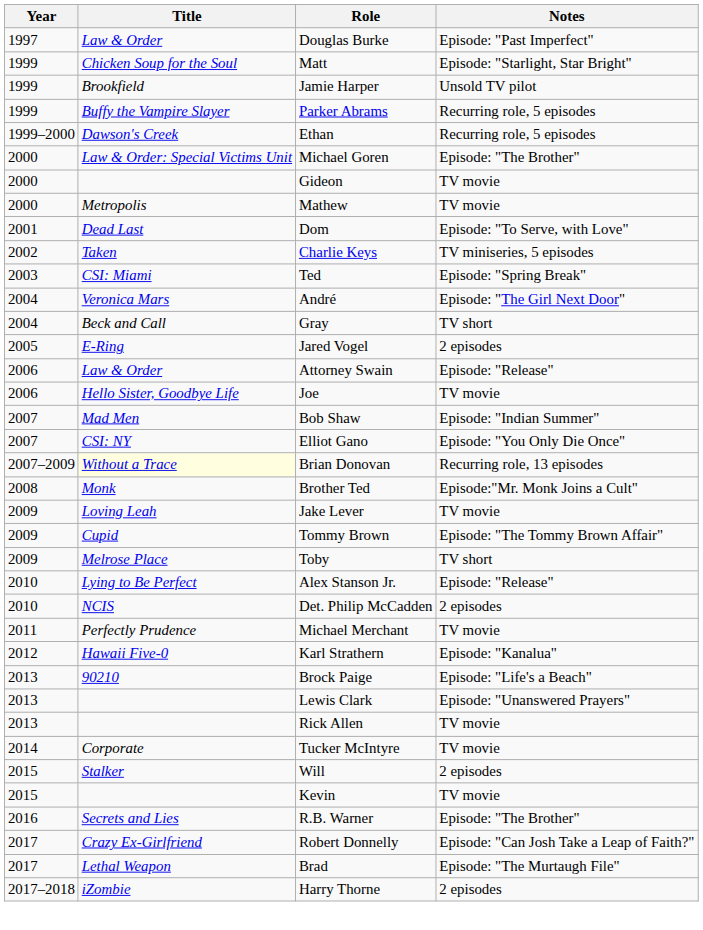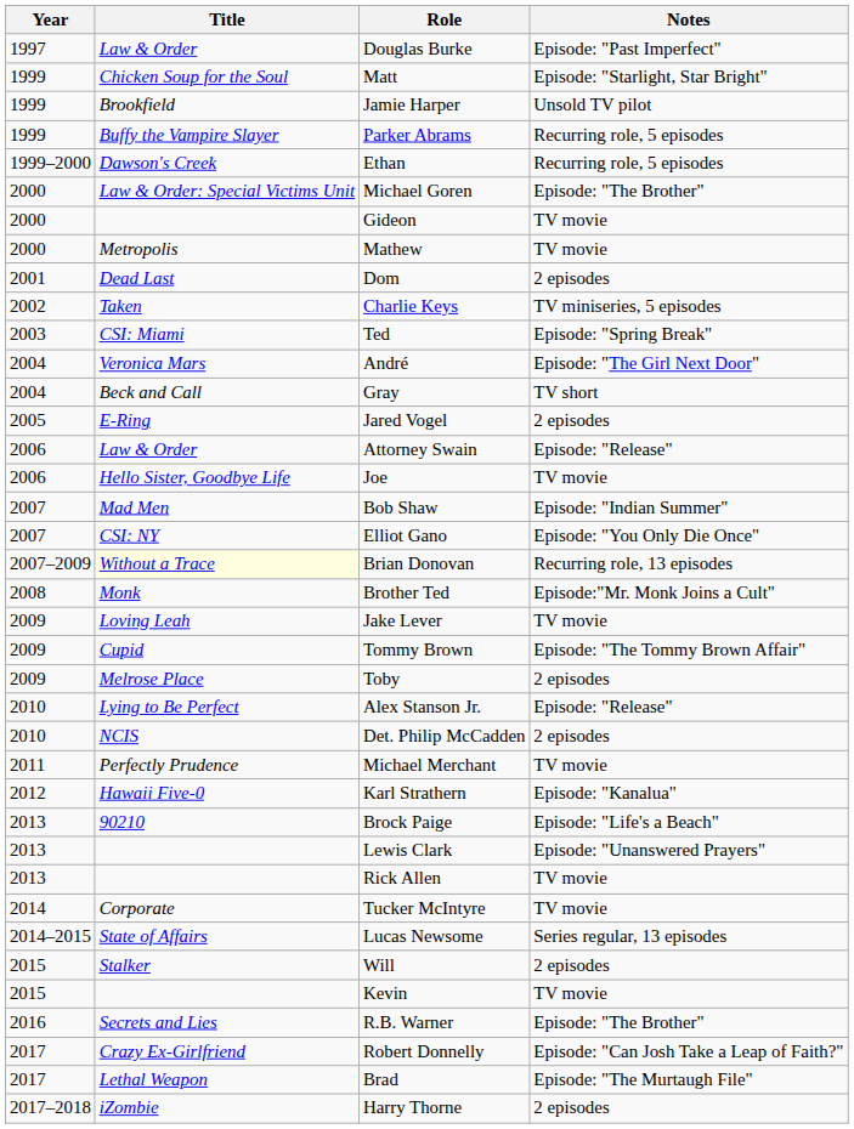 <table class="wikitable sortable">
 <tr>
 <th>Year</th>
 <th>Title</th>
 <th>Role</th>
 <th class="unsortable">Notes</th>
 </tr>
 <tr>
 <td>1997</td>
 <td><em><a href='#'>Law & Order</a></em></td>
 <td>Douglas Burke</td>
 <td>Episode: "Past Imperfect"</td>
 </tr>
 <tr>
 <td>1999</td>
 <td><em><a href='#'>Chicken Soup for the Soul</a></em></td>
 <td>Matt</td>
 <td>Episode: "Starlight, Star Bright"</td>
 </tr>
 <tr>
 <td>1999</td>
 <td><em>Brookfield</em></td>
 <td>Jamie Harper</td>
 <td>Unsold TV pilot</td>
 </tr>
 <tr>
 <td>1999</td>
 <td><em><a href='#'>Buffy the Vampire Slayer</a></em></td>
 <td><a href='#'>Parker Abrams</a></td>
 <td>Recurring role, 5 episodes</td>
 </tr>
 <tr>
 <td>1999–2000</td>
 <td><em><a href='#'>Dawson's Creek</a></em></td>
 <td>Ethan</td>
 <td>Recurring role, 5 episodes</td>
 </tr>
 <tr>
 <td>2000</td>
 <td><em><a href='#'>Law & Order: Special Victims Unit</a></em></td>
 <td>Michael Goren</td>
 <td>Episode: "The Brother"</td>
 </tr>
 <tr>
 <td>2000</td>
 <td><em></em></td>
 <td>Gideon</td>
 <td>TV movie</td>
 </tr>
 <tr>
 <td>2000</td>
 <td><em>Metropolis</em></td>
 <td>Mathew</td>
 <td>TV movie</td>
 </tr>
 <tr>
 <td>2001</td>
 <td><em><a href='#'>Dead Last</a></em></td>
 <td>Dom</td>
-<td>Episode: "To Serve, with Love"</td>
+<td>2 episodes</td>
 </tr>
 <tr>
 <td>2002</td>
 <td><em><a href='#'>Taken</a></em></td>
 <td><a href='#'>Charlie Keys</a></td>
 <td>TV miniseries, 5 episodes</td>
 </tr>
 <tr>
 <td>2003</td>
 <td><em><a href='#'>CSI: Miami</a></em></td>
 <td>Ted</td>
 <td>Episode: "Spring Break"</td>
 </tr>
 <tr>
 <td>2004</td>
 <td><em><a href='#'>Veronica Mars</a></em></td>
 <td>André</td>
 <td>Episode: "<a href='#'>The Girl Next Door</a>"</td>
 </tr>
 <tr>
 <td>2004</td>
 <td><em>Beck and Call</em></td>
 <td>Gray</td>
 <td>TV short</td>
 </tr>
 <tr>
 <td>2005</td>
 <td><em><a href='#'>E-Ring</a></em></td>
 <td>Jared Vogel</td>
 <td>2 episodes</td>
 </tr>
 <tr>
 <td>2006</td>
 <td><em><a href='#'>Law & Order</a></em></td>
 <td>Attorney Swain</td>
 <td>Episode: "Release"</td>
 </tr>
 <tr>
 <td>2006</td>
 <td><em><a href='#'>Hello Sister, Goodbye Life</a></em></td>
 <td>Joe</td>
 <td>TV movie</td>
 </tr>
 <tr>
 <td>2007</td>
 <td><em><a href='#'>Mad Men</a></em></td>
 <td>Bob Shaw</td>
 <td>Episode: "Indian Summer"</td>
 </tr>
 <tr>
 <td>2007</td>
 <td><em><a href='#'>CSI: NY</a></em></td>
 <td>Elliot Gano</td>
 <td>Episode: "You Only Die Once"</td>
 </tr>
 <tr>
 <td>2007–2009</td>
 <td style="background: lightyellow;"><em><a href='#'>Without a Trace</a></em></td>
 <td>Brian Donovan</td>
 <td>Recurring role, 13 episodes</td>
 </tr>
 <tr>
 <td>2008</td>
 <td><em><a href='#'>Monk</a></em></td>
 <td>Brother Ted</td>
 <td>Episode:"Mr. Monk Joins a Cult"</td>
 </tr>
 <tr>
 <td>2009</td>
 <td><em><a href='#'>Loving Leah</a></em></td>
 <td>Jake Lever</td>
 <td>TV movie</td>
 </tr>
 <tr>
 <td>2009</td>
 <td><em><a href='#'>Cupid</a></em></td>
 <td>Tommy Brown</td>
 <td>Episode: "The Tommy Brown Affair"</td>
 </tr>
 <tr>
 <td>2009</td>
 <td><em><a href='#'>Melrose Place</a></em></td>
 <td>Toby</td>
-<td>TV short</td>
+<td>2 episodes</td>
 </tr>
 <tr>
 <td>2010</td>
 <td><em><a href='#'>Lying to Be Perfect</a></em></td>
 <td>Alex Stanson Jr.</td>
 <td>Episode: "Release"</td>
 </tr>
 <tr>
 <td>2010</td>
 <td><em><a href='#'>NCIS</a></em></td>
 <td>Det. Philip McCadden</td>
 <td>2 episodes</td>
 </tr>
 <tr>
 <td>2011</td>
 <td><em>Perfectly Prudence</em></td>
 <td>Michael Merchant</td>
 <td>TV movie</td>
 </tr>
 <tr>
 <td>2012</td>
 <td><em><a href='#'>Hawaii Five-0</a></em></td>
 <td>Karl Strathern</td>
 <td>Episode: "Kanalua"</td>
 </tr>
 <tr>
 <td>2013</td>
 <td><em><a href='#'>90210</a></em></td>
 <td>Brock Paige</td>
 <td>Episode: "Life's a Beach"</td>
 </tr>
 <tr>
 <td>2013</td>
 <td><em></em></td>
 <td>Lewis Clark</td>
 <td>Episode: "Unanswered Prayers"</td>
 </tr>
 <tr>
 <td>2013</td>
 <td><em></em></td>
 <td>Rick Allen</td>
 <td>TV movie</td>
 </tr>
 <tr>
 <td>2014</td>
 <td><em>Corporate</em></td>
 <td>Tucker McIntyre</td>
 <td>TV movie</td>
 </tr>
 <tr>
+<td>2014–2015</td>
+<td><em><a href='#'>State of Affairs</a></em></td>
+<td>Lucas Newsome</td>
+<td>Series regular, 13 episodes</td>
+</tr>
+<tr>
 <td>2015</td>
 <td><em><a href='#'>Stalker</a></em></td>
 <td>Will</td>
 <td>2 episodes</td>
 </tr>
 <tr>
 <td>2015</td>
 <td><em></em></td>
 <td>Kevin</td>
 <td>TV movie</td>
 </tr>
 <tr>
 <td>2016</td>
 <td><em><a href='#'>Secrets and Lies</a></em></td>
 <td>R.B. Warner</td>
 <td>Episode: "The Brother"</td>
 </tr>
 <tr>
 <td>2017</td>
 <td><em><a href='#'>Crazy Ex-Girlfriend</a></em></td>
 <td>Robert Donnelly</td>
 <td>Episode: "Can Josh Take a Leap of Faith?"</td>
 </tr>
 <tr>
 <td>2017</td>
 <td><em><a href='#'>Lethal Weapon</a></em></td>
 <td>Brad</td>
 <td>Episode: "The Murtaugh File"</td>
 </tr>
 <tr>
 <td>2017–2018</td>
 <td><em><a href='#'>iZombie</a></em></td>
 <td>Harry Thorne</td>
 <td>2 episodes</td>
 </tr>
 </table>
